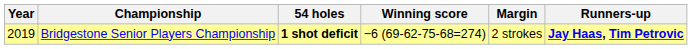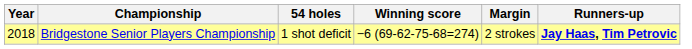 <table class="wikitable">
 <tr>
 <th>Year</th>
 <th>Championship</th>
 <th>54 holes</th>
 <th>Winning score</th>
 <th>Margin</th>
 <th>Runners-up</th>
 </tr>
 <tr style="background:#FFFF99;">
-<td>2019</td>
+<td>2018</td>
 <td><a href='#'>Bridgestone Senior Players Championship</a></td>
-<td><strong>1 shot deficit</strong></td>
+<td>1 shot deficit</td>
 <td>−6 (69-62-75-68=274)</td>
 <td>2 strokes</td>
 <td><strong> <a href='#'>Jay Haas</a>,  <a href='#'>Tim Petrovic</a></strong></td>
 </tr>
 </table>
